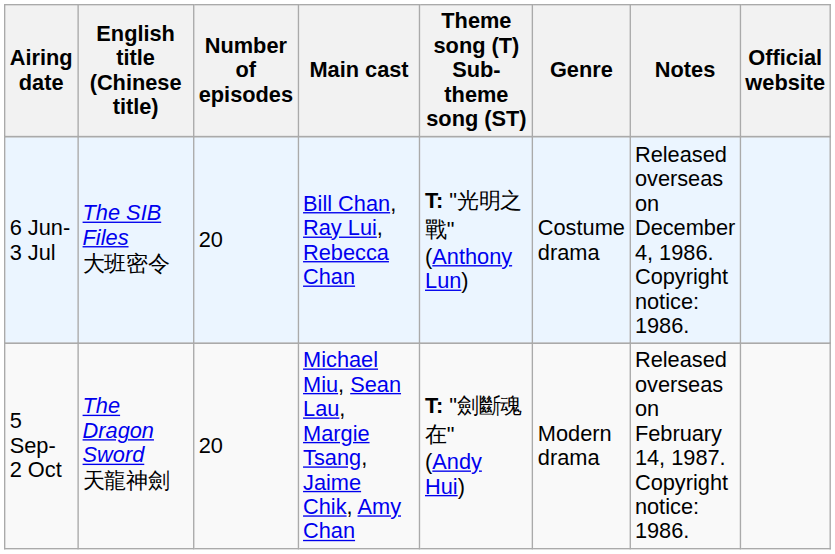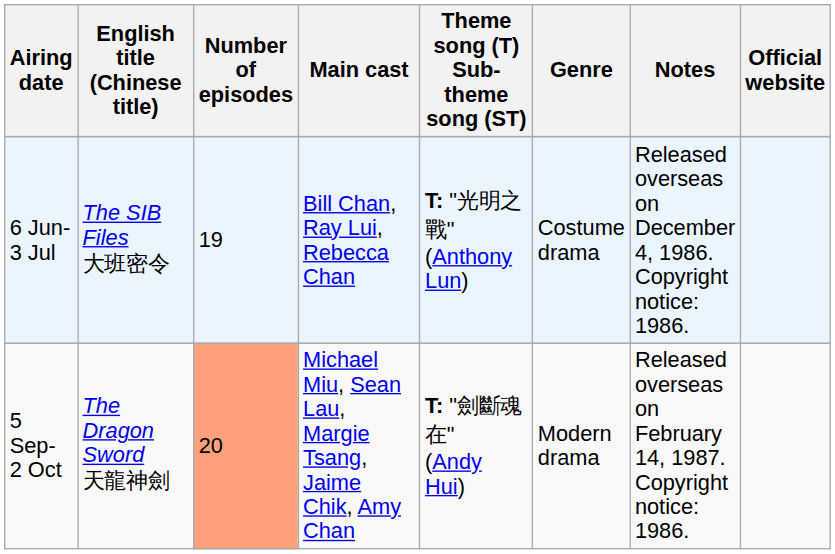 <table class="wikitable">
 <tr>
 <th align=center width=8% bgcolor="silver">Airing<br>date</th>
 <th align=center width=18% bgcolor="silver">English title <br> (Chinese title)</th>
 <th align=center width=5% bgcolor="silver">Number of episodes</th>
 <th align=center width=22% bgcolor="silver">Main cast</th>
 <th align=center width=18% bgcolor="silver">Theme song (T) <br>Sub-theme song (ST)</th>
 <th align=center width=10% bgcolor="silver">Genre</th>
 <th align=center width=10% bgcolor="silver">Notes</th>
 <th align=center width=1% bgcolor="silver">Official website</th>
 </tr>
 <tr>
 </tr>
 <tr ---- bgcolor="#ebf5ff">
 <td>6 Jun- <br> 3 Jul</td>
 <td><em><a href='#'>The SIB Files</a></em> <br> 大班密令</td>
-<td>20</td>
+<td>19</td>
 <td><a href='#'>Bill Chan</a>, <a href='#'>Ray Lui</a>, <a href='#'>Rebecca Chan</a></td>
 <td><strong>T:</strong> "光明之戰" <br> (<a href='#'>Anthony Lun</a>)</td>
 <td>Costume drama</td>
 <td>Released overseas on December 4, 1986. Copyright notice: 1986.</td>
 <td></td>
 </tr>
 <tr>
 </tr>
 <tr>
 <td>5 Sep- <br> 2 Oct</td>
 <td><em><a href='#'>The Dragon Sword</a></em> <br> 天龍神劍</td>
-<td>20</td>
+<td style="background: lightsalmon;">20</td>
 <td><a href='#'>Michael Miu</a>, <a href='#'>Sean Lau</a>, <a href='#'>Margie Tsang</a>, <a href='#'>Jaime Chik</a>, <a href='#'>Amy Chan</a></td>
 <td><strong>T:</strong> "劍斷魂在" <br> (<a href='#'>Andy Hui</a>)</td>
 <td>Modern drama</td>
 <td>Released overseas on February 14, 1987. Copyright notice: 1986.</td>
 <td></td>
 </tr>
 </table>
